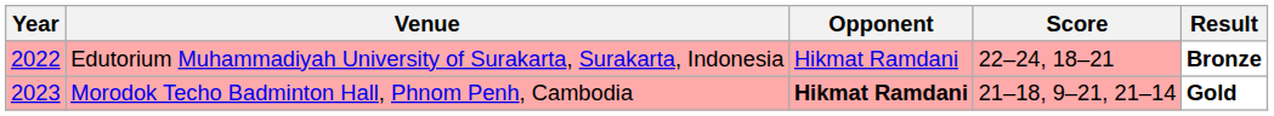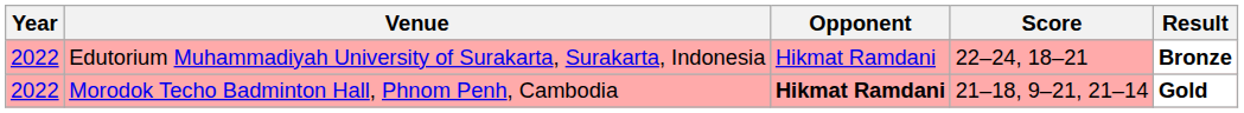 <table class="sortable wikitable" style="font-size: 90%;">
 <tr>
 <th>Year</th>
 <th>Venue</th>
 <th>Opponent</th>
 <th>Score</th>
 <th>Result</th>
 </tr>
 <tr style="background:#FFAAAA">
 <td align="center"><a href='#'>2022</a></td>
 <td align="left">Edutorium <a href='#'>Muhammadiyah University of Surakarta</a>, <a href='#'>Surakarta</a>, Indonesia</td>
 <td align="left"> <a href='#'>Hikmat Ramdani</a></td>
 <td align="left">22–24, 18–21</td>
 <td style="text-align:left; background:white"> <strong>Bronze</strong></td>
 </tr>
 <tr style="background:#FFAAAA">
-<td align="center"><a href='#'>2023</a></td>
+<td align="center"><a href='#'>2022</a></td>
 <td align="left"><a href='#'>Morodok Techo Badminton Hall</a>, <a href='#'>Phnom Penh</a>, Cambodia</td>
 <td align="left"><strong> Hikmat Ramdani</strong></td>
 <td align="left">21–18, 9–21, 21–14</td>
 <td style="text-align:left; background:white"> <strong>Gold</strong></td>
 </tr>
 </table>
